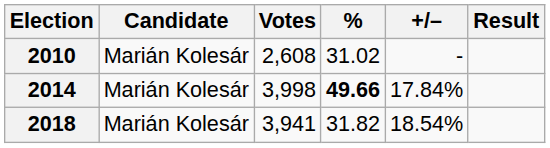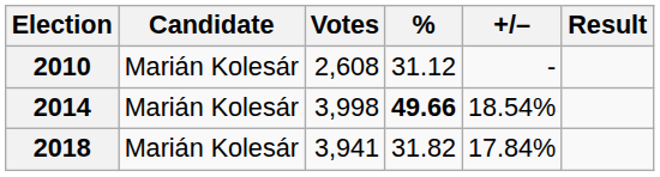 <table class=wikitable style=text-align:right>
 <tr>
 <th>Election</th>
 <th>Candidate</th>
 <th>Votes</th>
 <th>%</th>
 <th>+/–</th>
 <th>Result</th>
 </tr>
 <tr>
 <th>2010</th>
 <td>Marián Kolesár</td>
 <td>2,608</td>
-<td>31.02</td>
+<td>31.12</td>
 <td>-</td>
 <td></td>
 </tr>
 <tr>
 <th>2014</th>
 <td>Marián Kolesár</td>
 <td>3,998</td>
 <td><strong>49.66</strong></td>
-<td> 17.84%</td>
+<td> 18.54%</td>
 <td></td>
 </tr>
 <tr>
 <th>2018</th>
 <td>Marián Kolesár</td>
 <td>3,941</td>
 <td>31.82</td>
-<td> 18.54%</td>
+<td> 17.84%</td>
 <td></td>
 </tr>
 </table>
